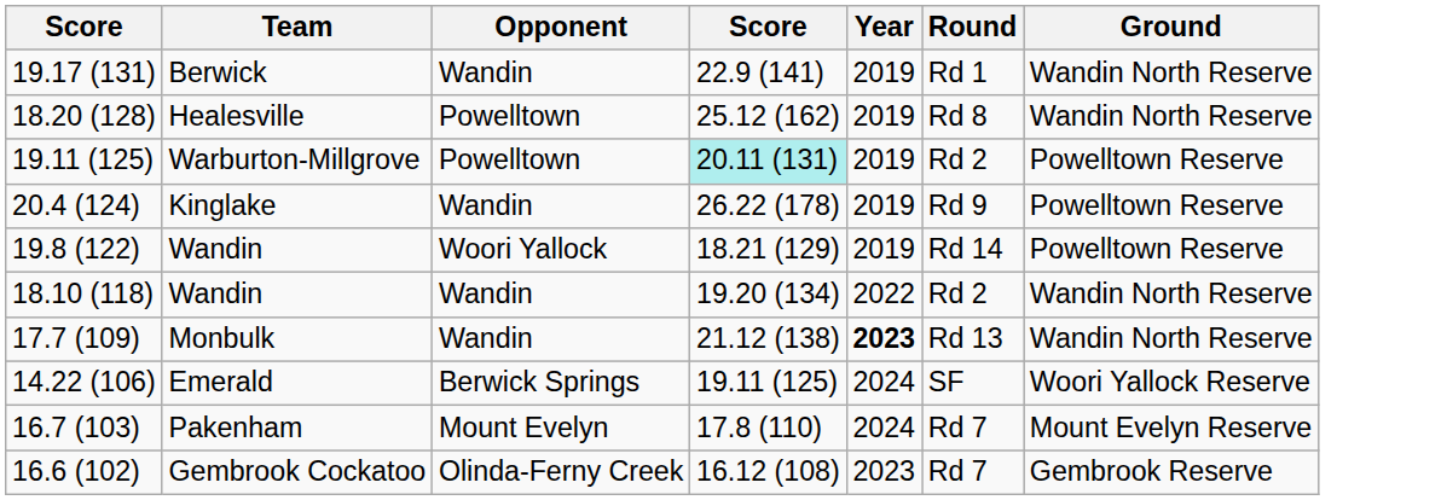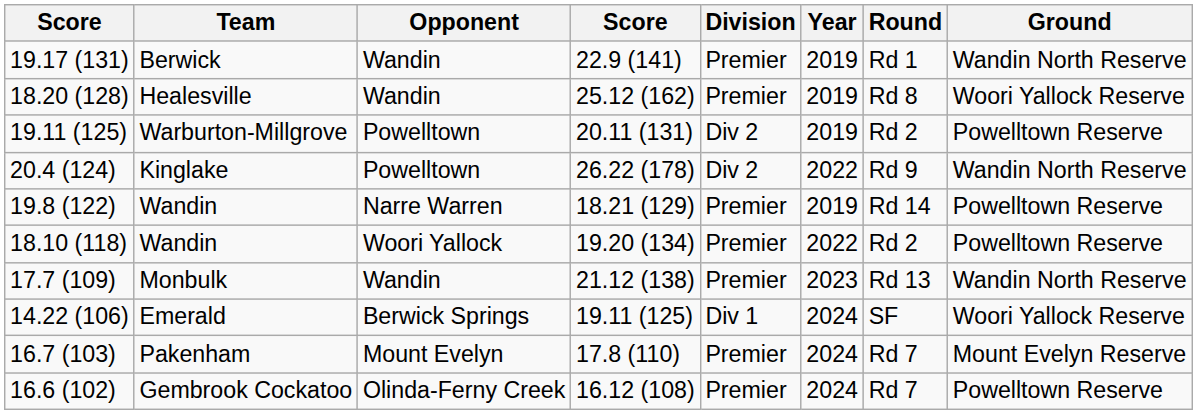 <table class="wikitable">
 <tr>
 <th>Score</th>
 <th>Team</th>
 <th>Opponent</th>
 <th>Score</th>
+<th>Division</th>
 <th>Year</th>
 <th>Round</th>
 <th>Ground</th>
 </tr>
 <tr>
 <td>19.17 (131)</td>
 <td>Berwick</td>
 <td>Wandin</td>
 <td>22.9 (141)</td>
+<td>Premier</td>
 <td>2019</td>
 <td>Rd 1</td>
 <td>Wandin North Reserve</td>
 </tr>
 <tr>
 <td>18.20 (128)</td>
 <td>Healesville</td>
-<td>Powelltown</td>
+<td>Wandin</td>
 <td>25.12 (162)</td>
+<td>Premier</td>
 <td>2019</td>
 <td>Rd 8</td>
-<td>Wandin North Reserve</td>
+<td>Woori Yallock Reserve</td>
 </tr>
 <tr>
 <td>19.11 (125)</td>
 <td>Warburton-Millgrove</td>
 <td>Powelltown</td>
-<td style="background: paleturquoise;">20.11 (131)</td>
+<td>20.11 (131)</td>
+<td>Div 2</td>
 <td>2019</td>
 <td>Rd 2</td>
 <td>Powelltown Reserve</td>
 </tr>
 <tr>
 <td>20.4 (124)</td>
 <td>Kinglake</td>
-<td>Wandin</td>
+<td>Powelltown</td>
 <td>26.22 (178)</td>
-<td>2019</td>
+<td>Div 2</td>
+<td>2022</td>
 <td>Rd 9</td>
-<td>Powelltown Reserve</td>
+<td>Wandin North Reserve</td>
 </tr>
 <tr>
 <td>19.8 (122)</td>
 <td>Wandin</td>
-<td>Woori Yallock</td>
+<td>Narre Warren</td>
 <td>18.21 (129)</td>
+<td>Premier</td>
 <td>2019</td>
 <td>Rd 14</td>
 <td>Powelltown Reserve</td>
 </tr>
 <tr>
 <td>18.10 (118)</td>
 <td>Wandin</td>
-<td>Wandin</td>
+<td>Woori Yallock</td>
 <td>19.20 (134)</td>
+<td>Premier</td>
 <td>2022</td>
 <td>Rd 2</td>
-<td>Wandin North Reserve</td>
+<td>Powelltown Reserve</td>
 </tr>
 <tr>
 <td>17.7 (109)</td>
 <td>Monbulk</td>
 <td>Wandin</td>
 <td>21.12 (138)</td>
-<td><strong>2023</strong></td>
+<td>Premier</td>
+<td>2023</td>
 <td>Rd 13</td>
 <td>Wandin North Reserve</td>
 </tr>
 <tr>
 <td>14.22 (106)</td>
 <td>Emerald</td>
 <td>Berwick Springs</td>
 <td>19.11 (125)</td>
+<td>Div 1</td>
 <td>2024</td>
 <td>SF</td>
 <td>Woori Yallock Reserve</td>
 </tr>
 <tr>
 <td>16.7 (103)</td>
 <td>Pakenham</td>
 <td>Mount Evelyn</td>
 <td>17.8 (110)</td>
+<td>Premier</td>
 <td>2024</td>
 <td>Rd 7</td>
 <td>Mount Evelyn Reserve</td>
 </tr>
 <tr>
 <td>16.6 (102)</td>
 <td>Gembrook Cockatoo</td>
 <td>Olinda-Ferny Creek</td>
 <td>16.12 (108)</td>
-<td>2023</td>
+<td>Premier</td>
+<td>2024</td>
 <td>Rd 7</td>
-<td>Gembrook Reserve</td>
+<td>Powelltown Reserve</td>
 </tr>
 </table>
